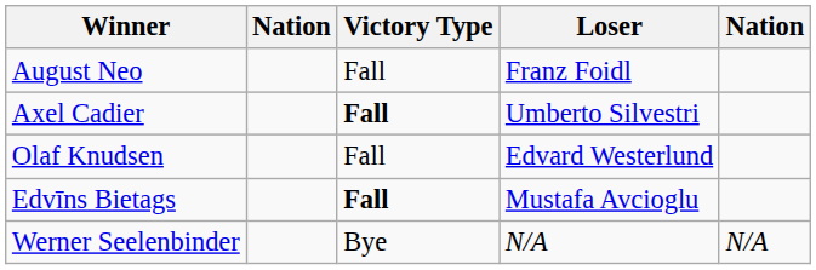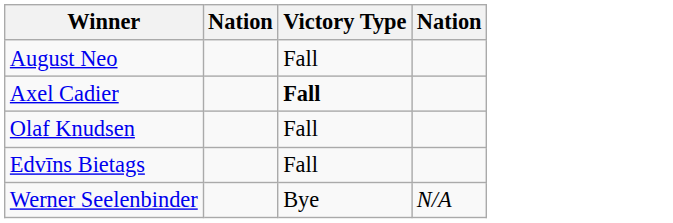 <table class="wikitable sortable" style="text-align:left;">
 <tr>
 <th>Winner</th>
 <th>Nation</th>
 <th>Victory Type</th>
-<th>Loser</th>
 <th>Nation</th>
 </tr>
 <tr>
 <td><a href='#'>August Neo</a></td>
 <td></td>
 <td>Fall</td>
-<td><a href='#'>Franz Foidl</a></td>
 <td></td>
 </tr>
 <tr>
 <td><a href='#'>Axel Cadier</a></td>
 <td></td>
 <td><strong>Fall</strong></td>
-<td><a href='#'>Umberto Silvestri</a></td>
 <td></td>
 </tr>
 <tr>
 <td><a href='#'>Olaf Knudsen</a></td>
 <td></td>
 <td>Fall</td>
-<td><a href='#'>Edvard Westerlund</a></td>
 <td></td>
 </tr>
 <tr>
 <td><a href='#'>Edvīns Bietags</a></td>
 <td></td>
-<td><strong>Fall</strong></td>
-<td><a href='#'>Mustafa Avcioglu</a></td>
+<td>Fall</td>
 <td></td>
 </tr>
 <tr>
 <td><a href='#'>Werner Seelenbinder</a></td>
 <td></td>
 <td>Bye</td>
 <td><em>N/A</em></td>
-<td><em>N/A</em></td>
 </tr>
 </table>
